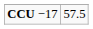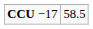 <table class="wikitable">
 <tr align="center">
 </tr>
 <tr align="center">
 <td><strong>CCU</strong> −17</td>
-<td>57.5</td>
+<td>58.5</td>
 </tr>
 </table>
